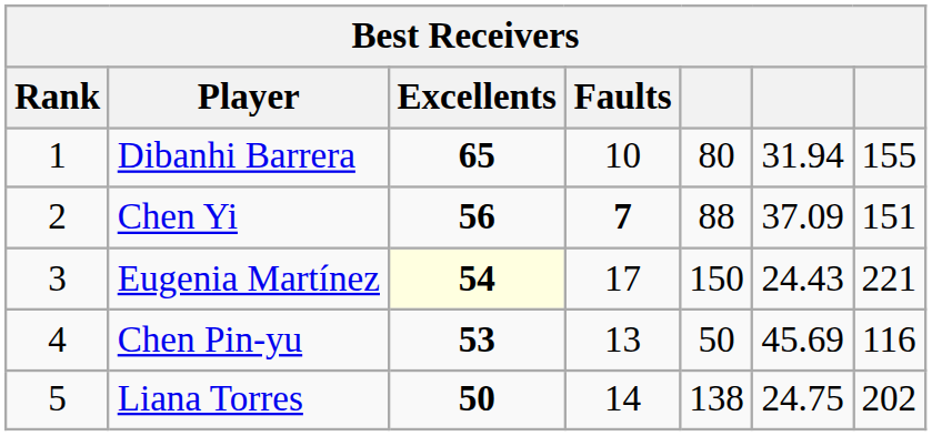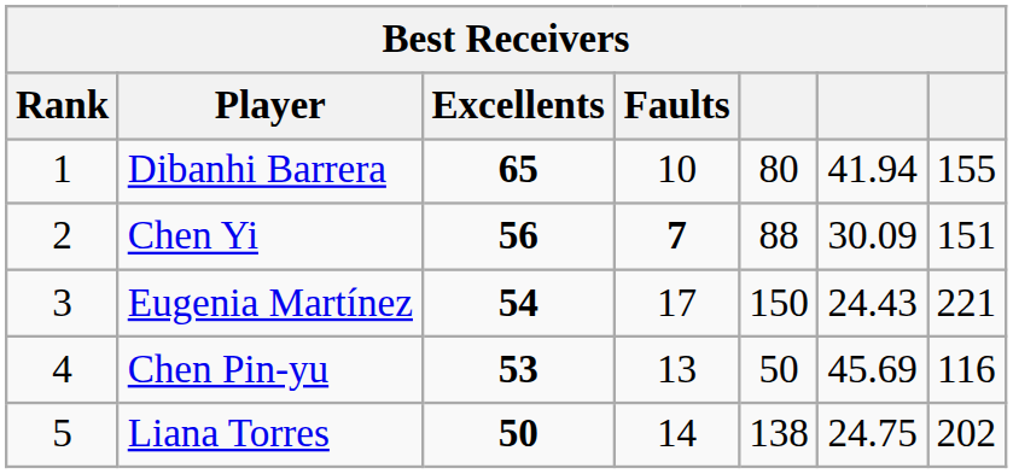 <table class="wikitable sortable" style="font-size:90%; text-align:center">
 <tr>
 <th colspan=7>Best Receivers</th>
 </tr>
 <tr>
 <th class="unsortable">Rank</th>
 <th class="unsortable">Player</th>
 <th>Excellents</th>
 <th>Faults</th>
 <th></th>
 <th></th>
 <th></th>
 </tr>
 <tr>
 <td>1</td>
 <td align=left> <a href='#'>Dibanhi Barrera</a></td>
 <td><strong>65</strong></td>
 <td>10</td>
 <td>80</td>
-<td>31.94</td>
+<td>41.94</td>
 <td>155</td>
 </tr>
 <tr>
 <td>2</td>
 <td align=left> <a href='#'>Chen Yi</a></td>
 <td><strong>56</strong></td>
 <td><strong>7</strong></td>
 <td>88</td>
-<td>37.09</td>
+<td>30.09</td>
 <td>151</td>
 </tr>
 <tr>
 <td>3</td>
 <td align=left> <a href='#'>Eugenia Martínez</a></td>
-<td style="background: lightyellow;"><strong>54</strong></td>
+<td><strong>54</strong></td>
 <td>17</td>
 <td>150</td>
 <td>24.43</td>
 <td>221</td>
 </tr>
 <tr>
 <td>4</td>
 <td align=left> <a href='#'>Chen Pin-yu</a></td>
 <td><strong>53</strong></td>
 <td>13</td>
 <td>50</td>
 <td>45.69</td>
 <td>116</td>
 </tr>
 <tr>
 <td>5</td>
 <td align=left> <a href='#'>Liana Torres</a></td>
 <td><strong>50</strong></td>
 <td>14</td>
 <td>138</td>
 <td>24.75</td>
 <td>202</td>
 </tr>
 </table>
